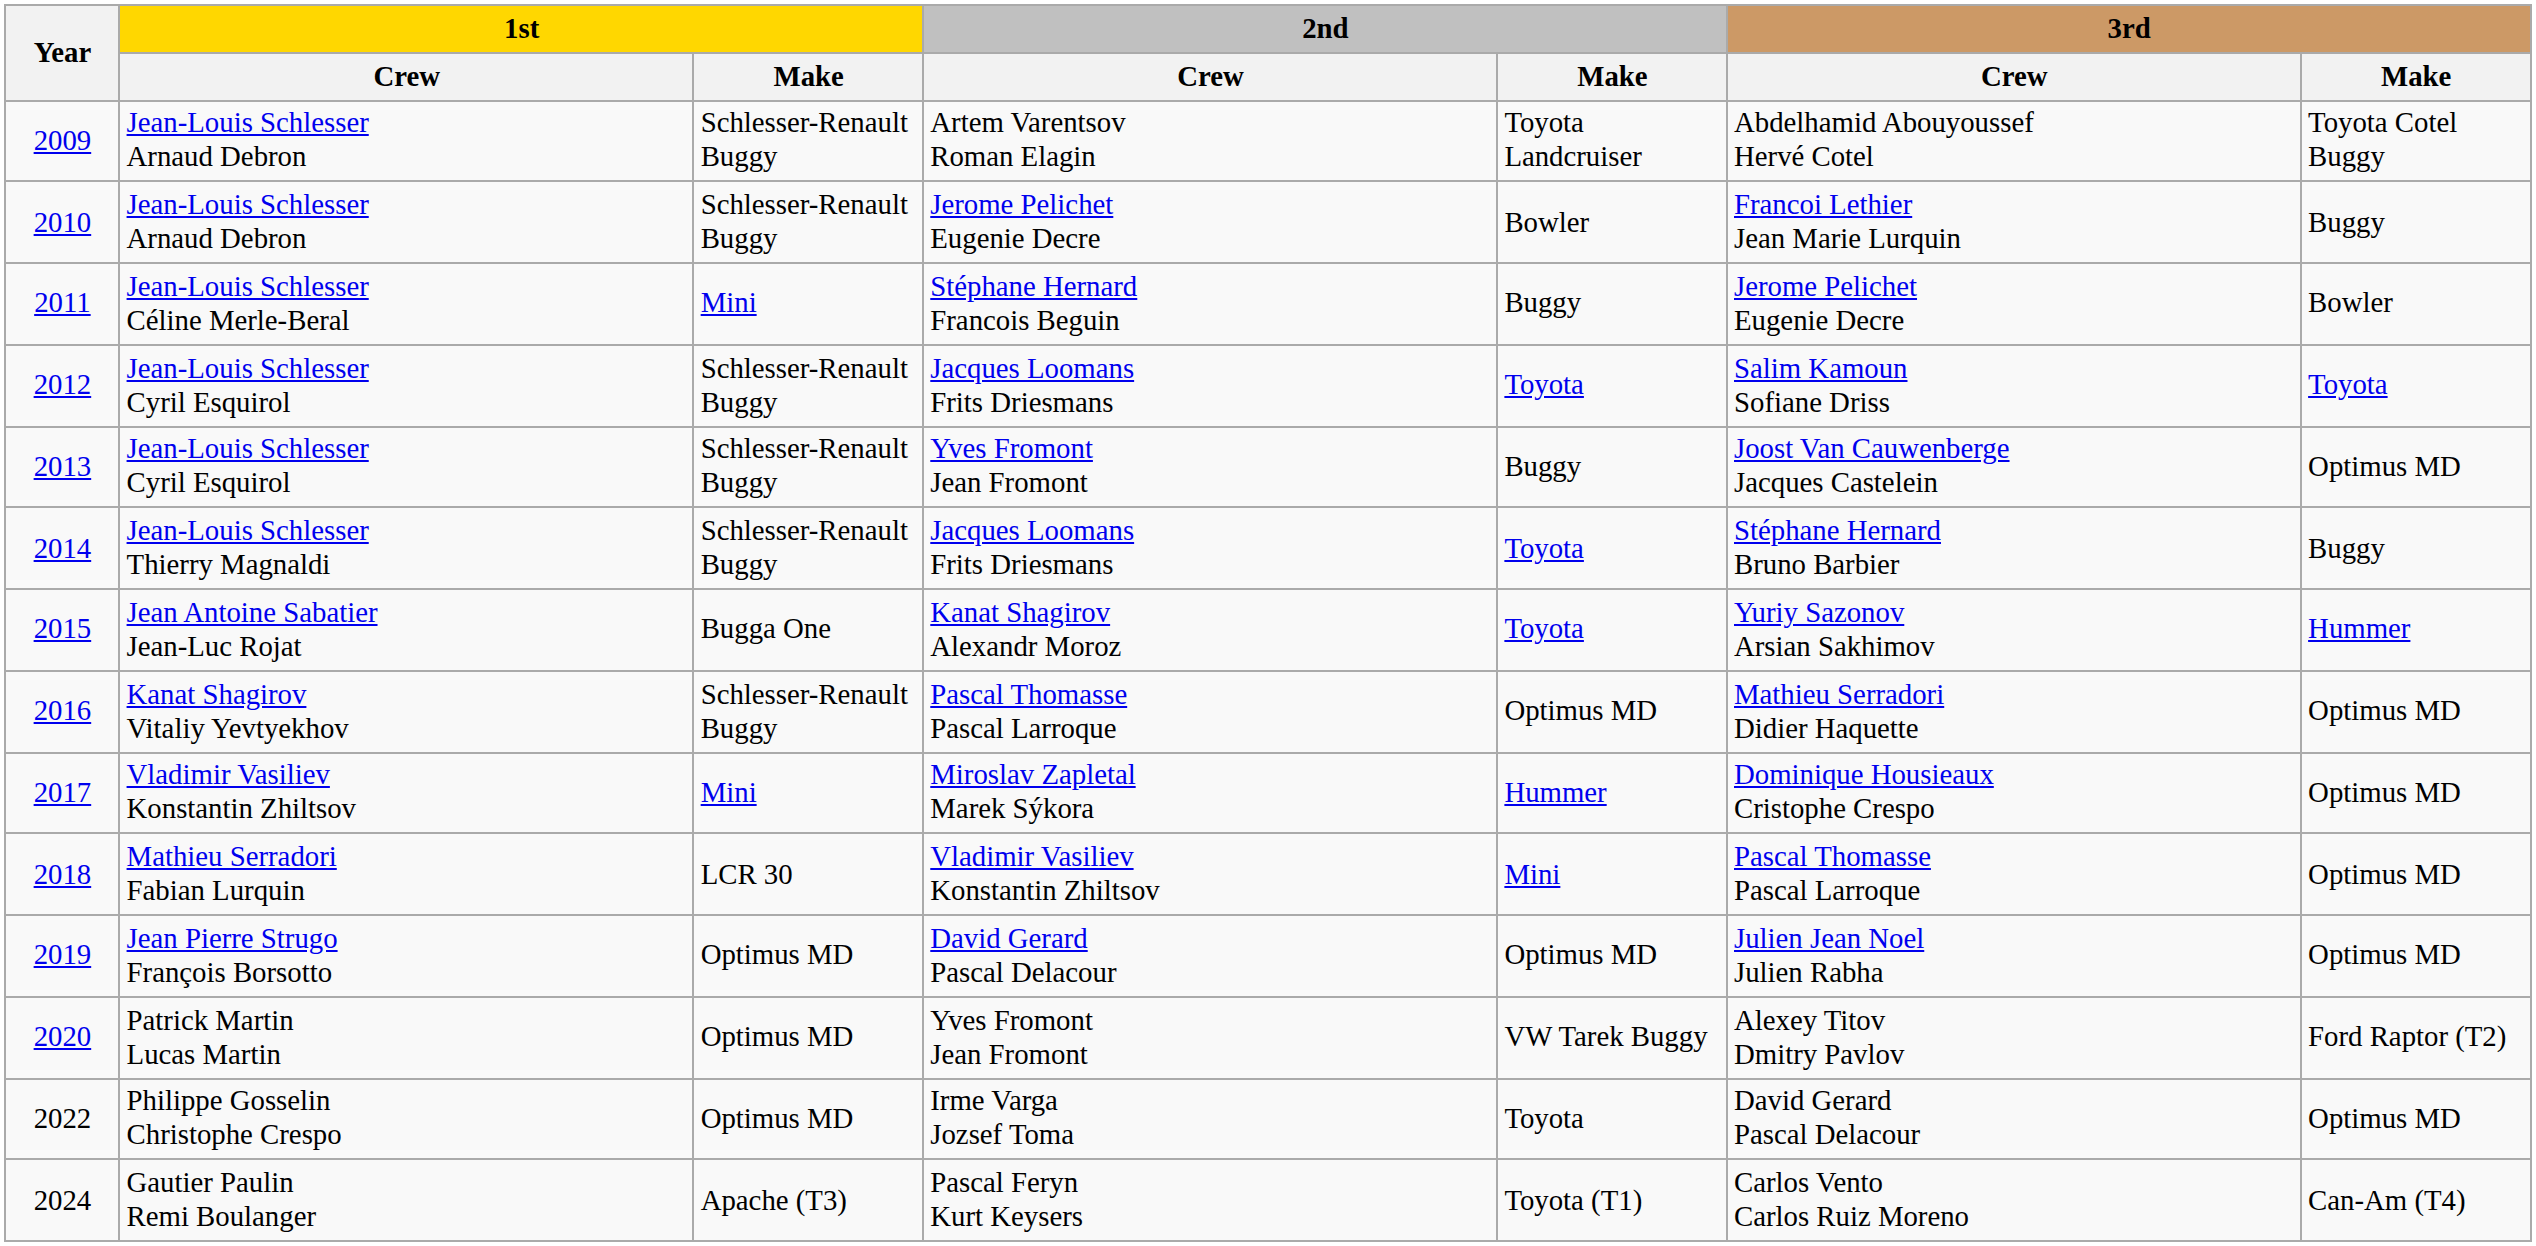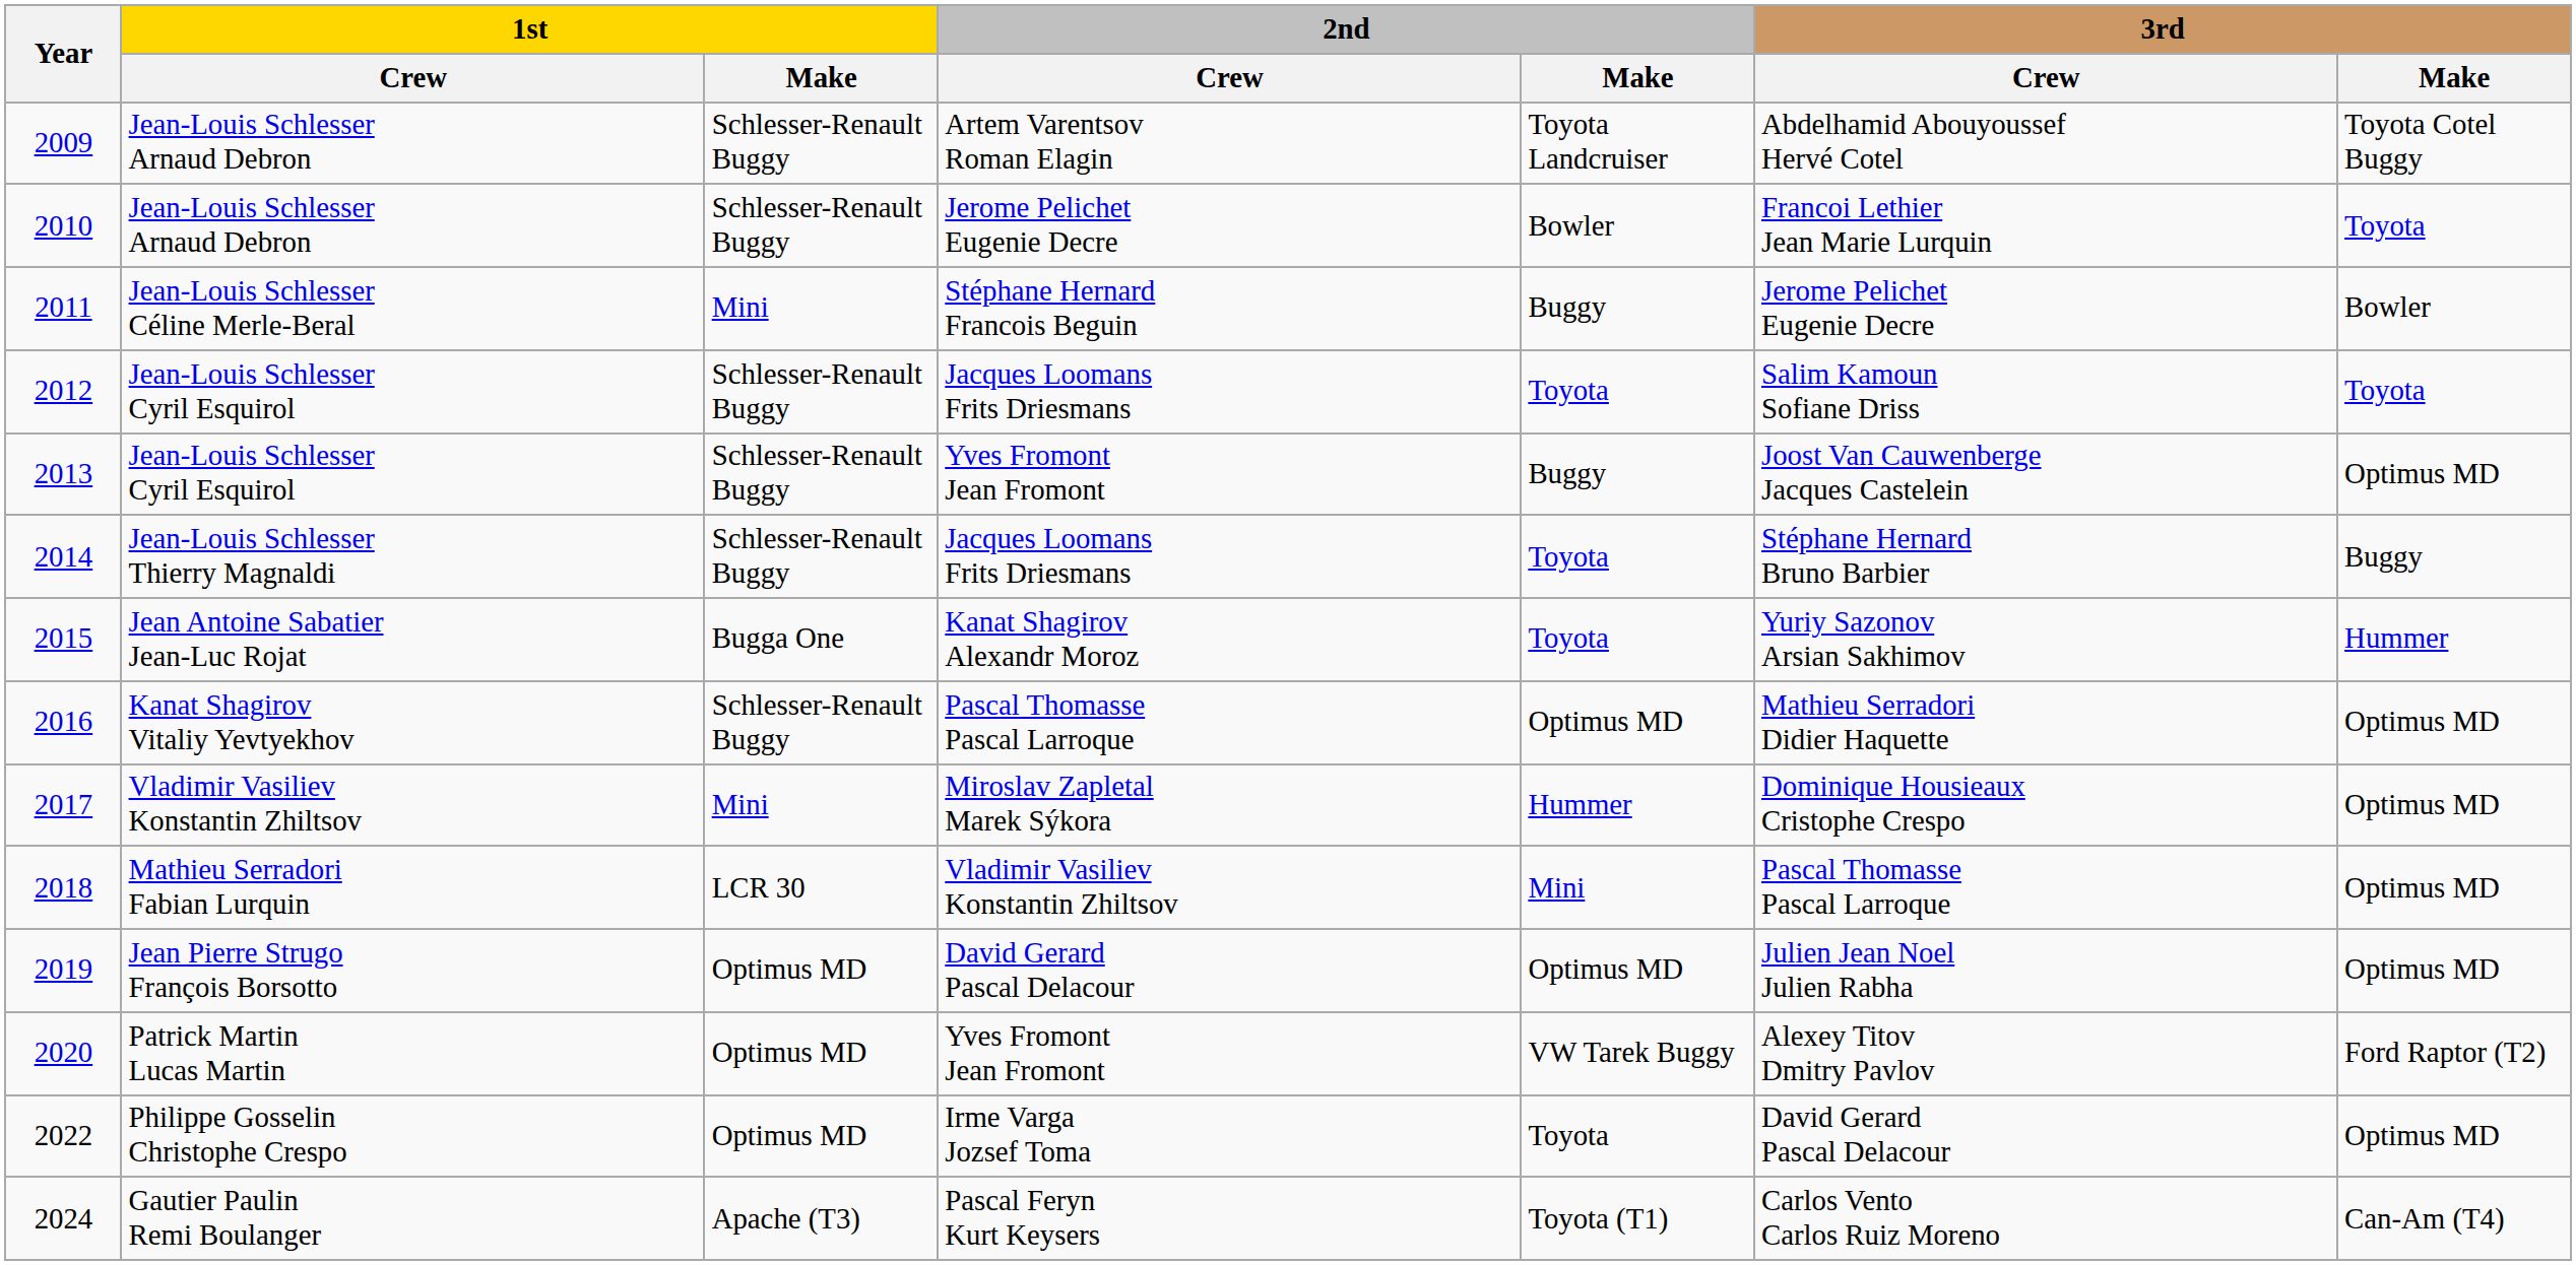 <table class="wikitable" width=100% style="font-size:90%; text-align:left">
 <tr>
 <th rowspan=2 width=4%>Year</th>
 <th colspan=2 style="width:32%; background:gold">1st</th>
 <th colspan=2 style="width:32%; background:silver">2nd</th>
 <th colspan=2 style="width:32%; background:#cc9966">3rd</th>
 </tr>
 <tr>
 <th width=20%>Crew</th>
 <th width=8%>Make</th>
 <th width=20%>Crew</th>
 <th width=8%>Make</th>
 <th width=20%>Crew</th>
 <th width=8%>Make</th>
 </tr>
 <tr>
 <td align=center><a href='#'>2009</a></td>
 <td> <a href='#'>Jean-Louis Schlesser</a><br> Arnaud Debron</td>
 <td>Schlesser-Renault Buggy</td>
 <td> Artem Varentsov<br> Roman Elagin</td>
 <td>Toyota Landcruiser</td>
 <td> Abdelhamid Abouyoussef<br> Hervé Cotel</td>
 <td>Toyota Cotel Buggy</td>
 </tr>
 <tr>
 <td align=center><a href='#'>2010</a></td>
 <td> <a href='#'>Jean-Louis Schlesser</a><br> Arnaud Debron</td>
 <td>Schlesser-Renault Buggy</td>
 <td> <a href='#'>Jerome Pelichet</a><br> Eugenie Decre</td>
 <td>Bowler</td>
 <td> <a href='#'>Francoi Lethier</a><br> Jean Marie Lurquin</td>
-<td>Buggy</td>
+<td><a href='#'>Toyota</a></td>
 </tr>
 <tr>
 <td align=center><a href='#'>2011</a></td>
 <td> <a href='#'>Jean-Louis Schlesser</a><br> Céline Merle-Beral</td>
 <td><a href='#'>Mini</a></td>
 <td> <a href='#'>Stéphane Hernard</a><br> Francois Beguin</td>
 <td>Buggy</td>
 <td> <a href='#'>Jerome Pelichet</a><br> Eugenie Decre</td>
 <td>Bowler</td>
 </tr>
 <tr>
 <td align=center><a href='#'>2012</a></td>
 <td> <a href='#'>Jean-Louis Schlesser</a><br> Cyril Esquirol</td>
 <td>Schlesser-Renault Buggy</td>
 <td> <a href='#'>Jacques Loomans</a><br> Frits Driesmans</td>
 <td><a href='#'>Toyota</a></td>
 <td> <a href='#'>Salim Kamoun</a><br> Sofiane Driss</td>
 <td><a href='#'>Toyota</a></td>
 </tr>
 <tr>
 <td align=center><a href='#'>2013</a></td>
 <td> <a href='#'>Jean-Louis Schlesser</a><br> Cyril Esquirol</td>
 <td>Schlesser-Renault Buggy</td>
 <td> <a href='#'>Yves Fromont</a><br> Jean Fromont</td>
 <td>Buggy</td>
 <td> <a href='#'>Joost Van Cauwenberge</a><br> Jacques Castelein</td>
 <td>Optimus MD</td>
 </tr>
 <tr>
 <td align=center><a href='#'>2014</a></td>
 <td> <a href='#'>Jean-Louis Schlesser</a><br> Thierry Magnaldi</td>
 <td>Schlesser-Renault Buggy</td>
 <td> <a href='#'>Jacques Loomans</a><br> Frits Driesmans</td>
 <td><a href='#'>Toyota</a></td>
 <td> <a href='#'>Stéphane Hernard</a><br> Bruno Barbier</td>
 <td>Buggy</td>
 </tr>
 <tr>
 <td align=center><a href='#'>2015</a></td>
 <td> <a href='#'>Jean Antoine Sabatier</a><br> Jean-Luc Rojat</td>
 <td>Bugga One</td>
 <td> <a href='#'>Kanat Shagirov</a><br> Alexandr Moroz</td>
 <td><a href='#'>Toyota</a></td>
 <td> <a href='#'>Yuriy Sazonov</a><br> Arsian Sakhimov</td>
 <td><a href='#'>Hummer</a></td>
 </tr>
 <tr>
 <td align=center><a href='#'>2016</a></td>
 <td> <a href='#'>Kanat Shagirov</a><br> Vitaliy Yevtyekhov</td>
 <td>Schlesser-Renault Buggy</td>
 <td> <a href='#'>Pascal Thomasse</a><br> Pascal Larroque</td>
 <td>Optimus MD</td>
 <td> <a href='#'>Mathieu Serradori</a><br> Didier Haquette</td>
 <td>Optimus MD</td>
 </tr>
 <tr>
 <td align=center><a href='#'>2017</a></td>
 <td> <a href='#'>Vladimir Vasiliev</a><br> Konstantin Zhiltsov</td>
 <td><a href='#'>Mini</a></td>
 <td> <a href='#'>Miroslav Zapletal</a><br> Marek Sýkora</td>
 <td><a href='#'>Hummer</a></td>
 <td> <a href='#'>Dominique Housieaux</a><br> Cristophe Crespo</td>
 <td>Optimus MD</td>
 </tr>
 <tr>
 <td align=center><a href='#'>2018</a></td>
 <td> <a href='#'>Mathieu Serradori</a><br> Fabian Lurquin</td>
 <td>LCR 30</td>
 <td> <a href='#'>Vladimir Vasiliev</a><br> Konstantin Zhiltsov</td>
 <td><a href='#'>Mini</a></td>
 <td> <a href='#'>Pascal Thomasse</a><br> Pascal Larroque</td>
 <td>Optimus MD</td>
 </tr>
 <tr>
 <td align=center><a href='#'>2019</a></td>
 <td> <a href='#'>Jean Pierre Strugo</a><br> François Borsotto</td>
 <td>Optimus MD</td>
 <td> <a href='#'>David Gerard</a><br> Pascal Delacour</td>
 <td>Optimus MD</td>
 <td> <a href='#'>Julien Jean Noel</a><br> Julien Rabha</td>
 <td>Optimus MD</td>
 </tr>
 <tr>
 <td align=center><a href='#'>2020</a></td>
 <td> Patrick Martin<br> Lucas Martin</td>
 <td>Optimus MD</td>
 <td> Yves Fromont<br> Jean Fromont</td>
 <td>VW Tarek Buggy</td>
 <td> Alexey Titov<br> Dmitry Pavlov</td>
 <td>Ford Raptor (T2)</td>
 </tr>
 <tr>
 <td align=center>2022</td>
 <td> Philippe Gosselin<br> Christophe Crespo</td>
 <td>Optimus MD</td>
 <td> Irme Varga <br> Jozsef Toma</td>
 <td>Toyota</td>
 <td> David Gerard<br> Pascal Delacour</td>
 <td>Optimus MD</td>
 </tr>
 <tr>
 <td align=center>2024</td>
 <td> Gautier Paulin<br> Remi Boulanger</td>
 <td>Apache (T3)</td>
 <td><strong></strong> Pascal Feryn<br><strong></strong> Kurt Keysers</td>
 <td>Toyota (T1)</td>
 <td> Carlos Vento<br> Carlos Ruiz Moreno</td>
 <td>Can-Am (T4)</td>
 </tr>
 <tr>
 </tr>
 </table>
